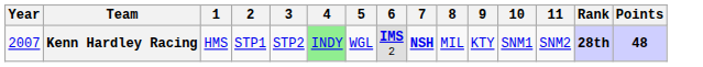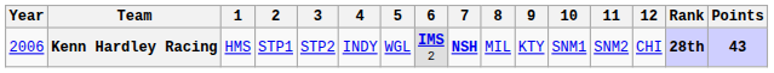 <table class="wikitable" style="text-align:center; font-size:85%">
 <tr>
 <th>Year</th>
 <th>Team</th>
 <th>1</th>
 <th>2</th>
 <th>3</th>
 <th>4</th>
 <th>5</th>
 <th>6</th>
 <th>7</th>
 <th>8</th>
 <th>9</th>
 <th>10</th>
 <th>11</th>
+<th>12</th>
 <th>Rank</th>
 <th>Points</th>
 </tr>
 <tr>
-<td><a href='#'>2007</a></td>
+<td><a href='#'>2006</a></td>
 <th nowrap>Kenn Hardley Racing</th>
 <td><a href='#'>HMS</a></td>
 <td><a href='#'>STP1</a></td>
 <td><a href='#'>STP2</a></td>
-<td style="background: lightgreen;"><a href='#'>INDY</a></td>
+<td><a href='#'>INDY</a></td>
 <td><a href='#'>WGL</a></td>
 <td style="background:#DFDFDF;"><strong><a href='#'>IMS</a></strong><br><small>2</small></td>
 <td><strong><a href='#'>NSH</a></strong></td>
 <td><a href='#'>MIL</a></td>
 <td><a href='#'>KTY</a></td>
 <td><a href='#'>SNM1</a></td>
 <td><a href='#'>SNM2</a></td>
+<td><a href='#'>CHI</a></td>
 <td style="background:#CFCFFF;"><strong>28th</strong></td>
-<td style="background:#CFCFFF;"><strong>48</strong></td>
+<td style="background:#CFCFFF;"><strong>43</strong></td>
 </tr>
 </table>
